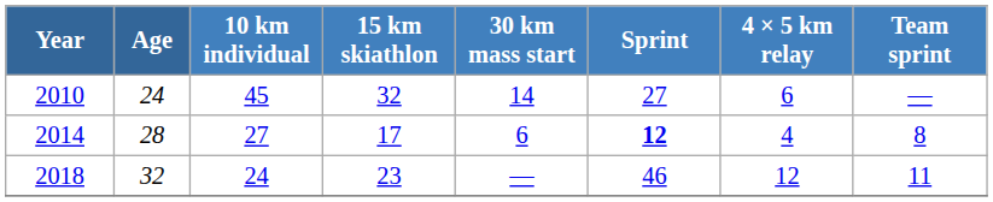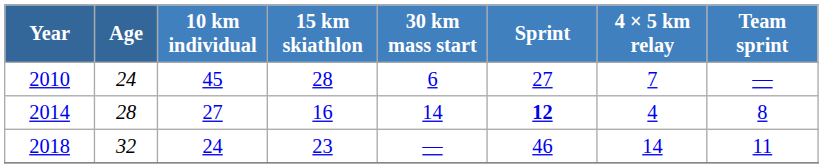 <table class="wikitable" style="font-size:95%; text-align:center; border:grey solid 1px; border-collapse:collapse; background:#ffffff;">
 <tr>
 <th style="background-color:#369; color:white; width:60px;"> Year </th>
 <th style="background-color:#369; color:white; width:40px;"> Age </th>
 <th style="background-color:#4180be; color:white; width:75px;"> 10 km <br> individual </th>
 <th style="background-color:#4180be; color:white; width:75px;"> 15 km <br> skiathlon </th>
 <th style="background-color:#4180be; color:white; width:75px;"> 30 km <br> mass start </th>
 <th style="background-color:#4180be; color:white; width:75px;"> Sprint </th>
 <th style="background-color:#4180be; color:white; width:75px;"> 4 × 5 km <br> relay </th>
 <th style="background-color:#4180be; color:white; width:75px;"> Team <br> sprint </th>
 </tr>
 <tr>
 <td><a href='#'>2010</a></td>
 <td><em>24</em></td>
 <td><a href='#'>45</a></td>
-<td><a href='#'>32</a></td>
-<td><a href='#'>14</a></td>
+<td><a href='#'>28</a></td>
+<td><a href='#'>6</a></td>
 <td><a href='#'>27</a></td>
-<td><a href='#'>6</a></td>
+<td><a href='#'>7</a></td>
 <td><a href='#'>—</a></td>
 </tr>
 <tr>
 <td><a href='#'>2014</a></td>
 <td><em>28</em></td>
 <td><a href='#'>27</a></td>
-<td><a href='#'>17</a></td>
-<td><a href='#'>6</a></td>
+<td><a href='#'>16</a></td>
+<td><a href='#'>14</a></td>
 <td><strong><a href='#'>12</a></strong></td>
 <td><a href='#'>4</a></td>
 <td><a href='#'>8</a></td>
 </tr>
 <tr>
 <td><a href='#'>2018</a></td>
 <td><em>32</em></td>
 <td><a href='#'>24</a></td>
 <td><a href='#'>23</a></td>
 <td><a href='#'>—</a></td>
 <td><a href='#'>46</a></td>
-<td><a href='#'>12</a></td>
+<td><a href='#'>14</a></td>
 <td><a href='#'>11</a></td>
 </tr>
 <tr>
 </tr>
 </table>
